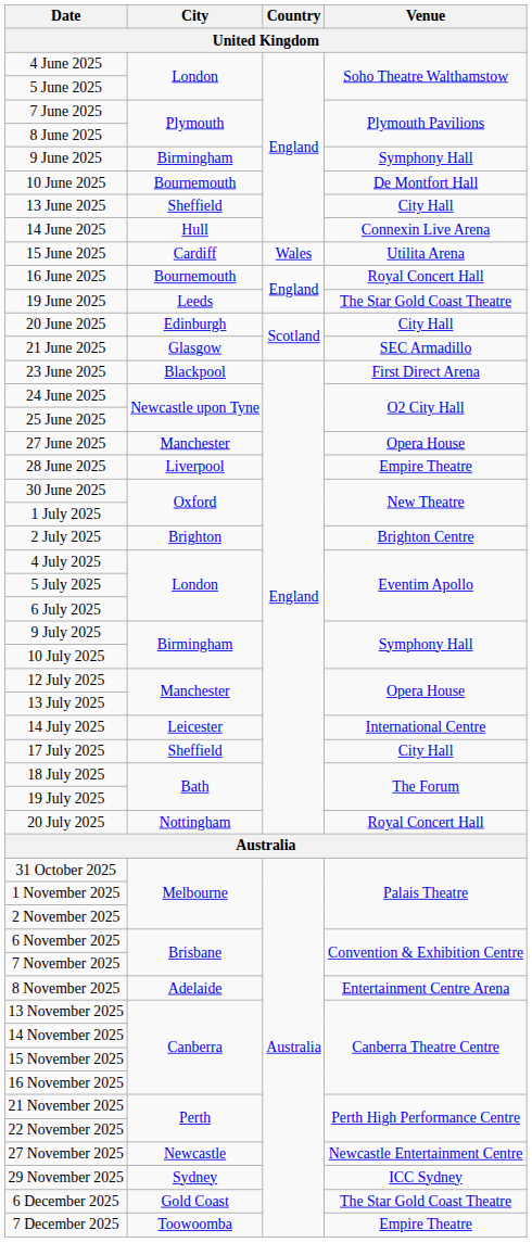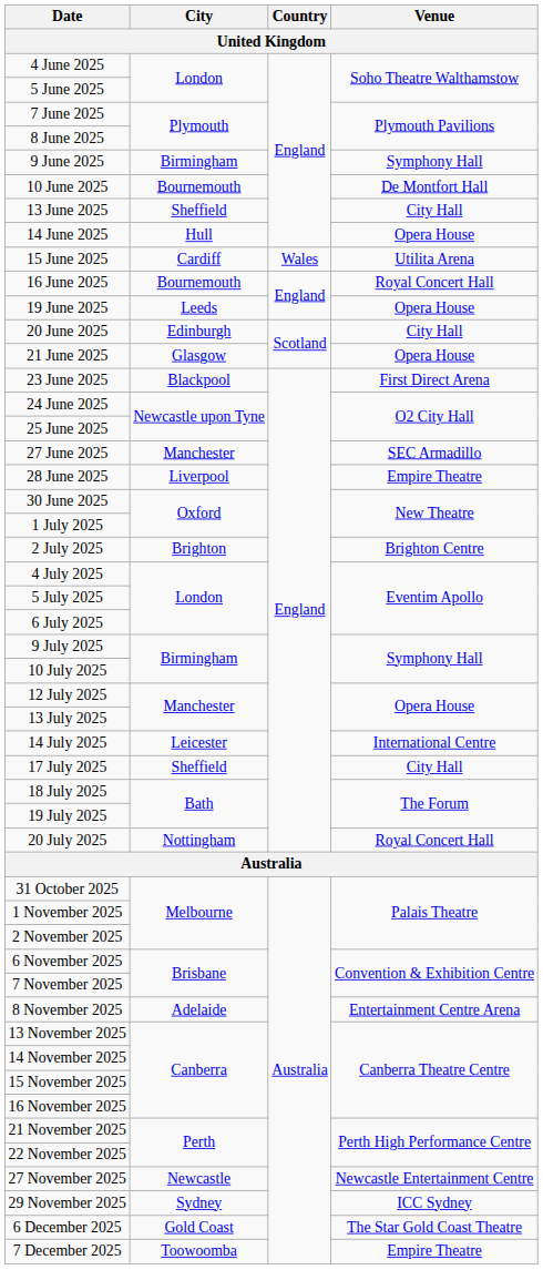 <table class="wikitable">
 <tr>
 <th>Date</th>
 <th>City</th>
 <th>Country</th>
 <th>Venue</th>
 </tr>
 <tr>
 <th colspan="4">United Kingdom</th>
 </tr>
 <tr>
 <td align=center>4 June 2025</td>
 <td rowspan="2" align=center><a href='#'>London</a></td>
 <td rowspan="8" align=center><a href='#'>England</a></td>
 <td rowspan="2" align=center><a href='#'>Soho Theatre Walthamstow</a></td>
 </tr>
 <tr>
 <td align=center>5 June 2025</td>
 </tr>
 <tr>
 <td align=center>7 June 2025</td>
 <td rowspan="2" align=center><a href='#'>Plymouth</a></td>
 <td rowspan="2" align=center><a href='#'>Plymouth Pavilions</a></td>
 </tr>
 <tr>
 <td align=center>8 June 2025</td>
 </tr>
 <tr>
 <td align=center>9 June 2025</td>
 <td align=center><a href='#'>Birmingham</a></td>
 <td align=center><a href='#'>Symphony Hall</a></td>
 </tr>
 <tr>
 <td align=center>10 June 2025</td>
 <td align=center><a href='#'>Bournemouth</a></td>
 <td align=center><a href='#'>De Montfort Hall</a></td>
 </tr>
 <tr>
 <td align=center>13 June 2025</td>
 <td align=center><a href='#'>Sheffield</a></td>
 <td align=center><a href='#'>City Hall</a></td>
 </tr>
 <tr>
 <td align=center>14 June 2025</td>
 <td align=center><a href='#'>Hull</a></td>
-<td align=center><a href='#'>Connexin Live Arena</a></td>
+<td align=center><a href='#'>Opera House</a></td>
 </tr>
 <tr>
 <td align=center>15 June 2025</td>
 <td align=center><a href='#'>Cardiff</a></td>
 <td align=center><a href='#'>Wales</a></td>
 <td align=center><a href='#'>Utilita Arena</a></td>
 </tr>
 <tr>
 <td align=center>16 June 2025</td>
 <td align=center><a href='#'>Bournemouth</a></td>
 <td rowspan="2" align=center><a href='#'>England</a></td>
 <td align=center><a href='#'>Royal Concert Hall</a></td>
 </tr>
 <tr>
 <td align=center>19 June 2025</td>
 <td align=center><a href='#'>Leeds</a></td>
-<td align=center><a href='#'>The Star Gold Coast Theatre</a></td>
+<td align=center><a href='#'>Opera House</a></td>
 </tr>
 <tr>
 <td align=center>20 June 2025</td>
 <td align=center><a href='#'>Edinburgh</a></td>
 <td rowspan="2" align=center><a href='#'>Scotland</a></td>
 <td align=center><a href='#'>City Hall</a></td>
 </tr>
 <tr>
 <td align=center>21 June 2025</td>
 <td align=center><a href='#'>Glasgow</a></td>
-<td align=center><a href='#'>SEC Armadillo</a></td>
+<td align=center><a href='#'>Opera House</a></td>
 </tr>
 <tr>
 <td align=center>23 June 2025</td>
 <td align=center><a href='#'>Blackpool</a></td>
 <td rowspan="20" align=center><a href='#'>England</a></td>
 <td align=center><a href='#'>First Direct Arena</a></td>
 </tr>
 <tr>
 <td align=center>24 June 2025</td>
 <td rowspan="2" align=center><a href='#'>Newcastle upon Tyne</a></td>
 <td rowspan="2" align=center><a href='#'>O2 City Hall</a></td>
 </tr>
 <tr>
 <td align=center>25 June 2025</td>
 </tr>
 <tr>
 <td align=center>27 June 2025</td>
 <td align=center><a href='#'>Manchester</a></td>
-<td align=center><a href='#'>Opera House</a></td>
+<td align=center><a href='#'>SEC Armadillo</a></td>
 </tr>
 <tr>
 <td align=center>28 June 2025</td>
 <td align=center><a href='#'>Liverpool</a></td>
 <td align=center><a href='#'>Empire Theatre</a></td>
 </tr>
 <tr>
 <td align=center>30 June 2025</td>
 <td rowspan="2" align=center><a href='#'>Oxford</a></td>
 <td rowspan="2" align=center><a href='#'>New Theatre</a></td>
 </tr>
 <tr>
 <td align=center>1 July 2025</td>
 </tr>
 <tr>
 <td align=center>2 July 2025</td>
 <td align=center><a href='#'>Brighton</a></td>
 <td align=center><a href='#'>Brighton Centre</a></td>
 </tr>
 <tr>
 <td align=center>4 July 2025</td>
 <td rowspan="3" align=center><a href='#'>London</a></td>
 <td rowspan="3" align=center><a href='#'>Eventim Apollo</a></td>
 </tr>
 <tr>
 <td align=center>5 July 2025</td>
 </tr>
 <tr>
 <td align=center>6 July 2025</td>
 </tr>
 <tr>
 <td align=center>9 July 2025</td>
 <td rowspan="2" align=center><a href='#'>Birmingham</a></td>
 <td rowspan="2" align=center><a href='#'>Symphony Hall</a></td>
 </tr>
 <tr>
 <td align=center>10 July 2025</td>
 </tr>
 <tr>
 <td align=center>12 July 2025</td>
 <td rowspan="2" align=center><a href='#'>Manchester</a></td>
 <td rowspan="2" align=center><a href='#'>Opera House</a></td>
 </tr>
 <tr>
 <td align=center>13 July 2025</td>
 </tr>
 <tr>
 <td align=center>14 July 2025</td>
 <td align=center><a href='#'>Leicester</a></td>
 <td align=center><a href='#'>International Centre</a></td>
 </tr>
 <tr>
 <td align=center>17 July 2025</td>
 <td align=center><a href='#'>Sheffield</a></td>
 <td align=center><a href='#'>City Hall</a></td>
 </tr>
 <tr>
 <td align=center>18 July 2025</td>
 <td rowspan="2" align=center><a href='#'>Bath</a></td>
 <td rowspan="2" align=center><a href='#'>The Forum</a></td>
 </tr>
 <tr>
 <td align=center>19 July 2025</td>
 </tr>
 <tr>
 <td align=center>20 July 2025</td>
 <td align=center><a href='#'>Nottingham</a></td>
 <td align=center><a href='#'>Royal Concert Hall</a></td>
 </tr>
 <tr>
 <th colspan="4" align=center>Australia</th>
 </tr>
 <tr>
 <td align=center>31 October 2025</td>
 <td rowspan="3" align=center><a href='#'>Melbourne</a></td>
 <td rowspan="16" align=center><a href='#'>Australia</a></td>
 <td rowspan="3" align=center><a href='#'>Palais Theatre</a></td>
 </tr>
 <tr>
 <td align=center>1 November 2025</td>
 </tr>
 <tr>
 <td align=center>2 November 2025</td>
 </tr>
 <tr>
 <td align=center>6 November 2025</td>
 <td rowspan="2" align=center><a href='#'>Brisbane</a></td>
 <td rowspan="2" align=center><a href='#'>Convention & Exhibition Centre</a></td>
 </tr>
 <tr>
 <td align=center>7 November 2025</td>
 </tr>
 <tr>
 <td align=center>8 November 2025</td>
 <td align=center><a href='#'>Adelaide</a></td>
 <td align=center><a href='#'>Entertainment Centre Arena</a></td>
 </tr>
 <tr>
 <td align=center>13 November 2025</td>
 <td rowspan="4" align=center><a href='#'>Canberra</a></td>
 <td rowspan="4" align=center><a href='#'>Canberra Theatre Centre</a></td>
 </tr>
 <tr>
 <td align=center>14 November 2025</td>
 </tr>
 <tr>
 <td align=center>15 November 2025</td>
 </tr>
 <tr>
 <td align=center>16 November 2025</td>
 </tr>
 <tr>
 <td align=center>21 November 2025</td>
 <td rowspan="2" align=center><a href='#'>Perth</a></td>
 <td rowspan="2" align=center><a href='#'>Perth High Performance Centre</a></td>
 </tr>
 <tr>
 <td align=center>22 November 2025</td>
 </tr>
 <tr>
 <td align=center>27 November 2025</td>
 <td align=center><a href='#'>Newcastle</a></td>
 <td align=center><a href='#'>Newcastle Entertainment Centre</a></td>
 </tr>
 <tr>
 <td align=center>29 November 2025</td>
 <td align=center><a href='#'>Sydney</a></td>
 <td align=center><a href='#'>ICC Sydney</a></td>
 </tr>
 <tr>
 <td align=center>6 December 2025</td>
 <td align=center><a href='#'>Gold Coast</a></td>
 <td align=center><a href='#'>The Star Gold Coast Theatre</a></td>
 </tr>
 <tr>
 <td align=center>7 December 2025</td>
 <td align=center><a href='#'>Toowoomba</a></td>
 <td align=center><a href='#'>Empire Theatre</a></td>
 </tr>
 </table>
